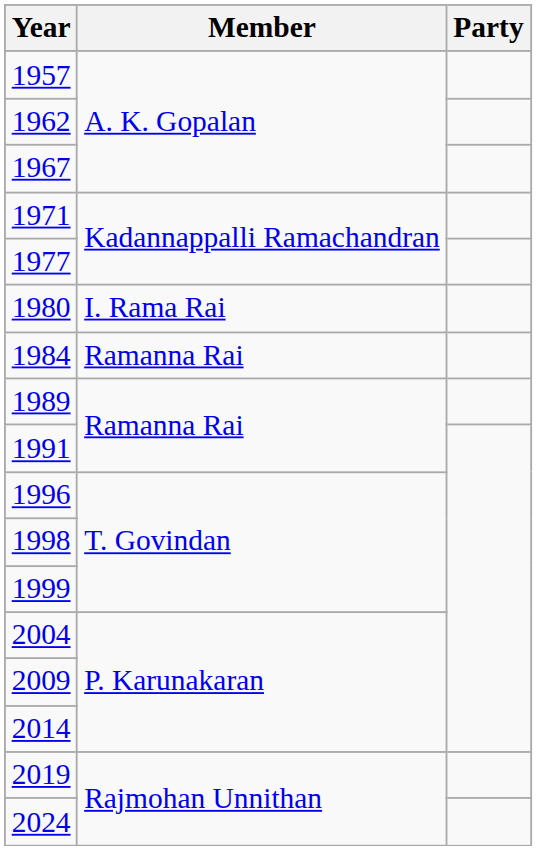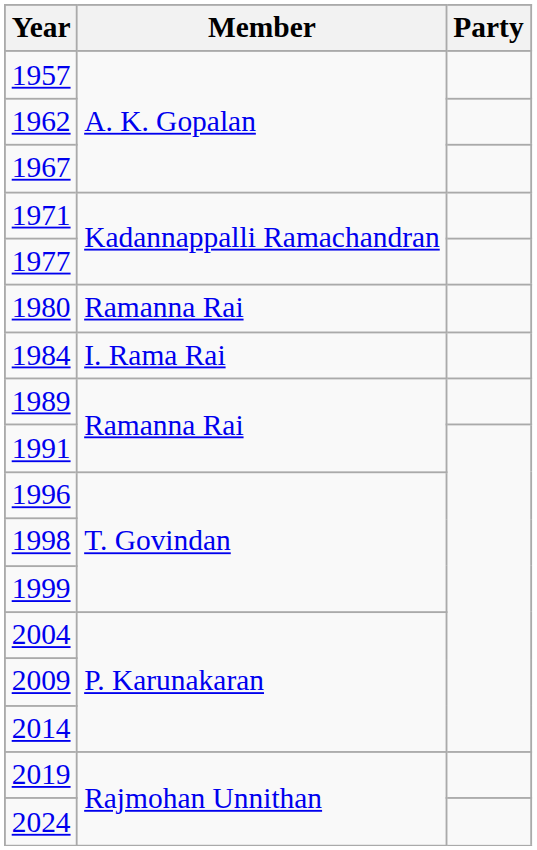 <table class="wikitable">
 <tr>
 <th>Year</th>
 <th>Member</th>
 <th colspan="2">Party</th>
 </tr>
 <tr>
 <td><a href='#'>1957</a></td>
 <td rowspan="3"><a href='#'>A. K. Gopalan</a></td>
 <td></td>
 </tr>
 <tr>
 <td><a href='#'>1962</a></td>
 </tr>
 <tr>
 <td><a href='#'>1967</a></td>
 <td></td>
 </tr>
 <tr>
 <td><a href='#'>1971</a></td>
 <td rowspan="2"><a href='#'>Kadannappalli Ramachandran</a></td>
 <td></td>
 </tr>
 <tr>
 <td><a href='#'>1977</a></td>
 </tr>
 <tr>
 <td><a href='#'>1980</a></td>
-<td><a href='#'>I. Rama Rai</a></td>
+<td><a href='#'>Ramanna Rai</a></td>
 <td></td>
 </tr>
 <tr>
 <td><a href='#'>1984</a></td>
-<td><a href='#'>Ramanna Rai</a></td>
+<td><a href='#'>I. Rama Rai</a></td>
 <td></td>
 </tr>
 <tr>
 <td><a href='#'>1989</a></td>
 <td rowspan="2"><a href='#'>Ramanna Rai</a></td>
 <td></td>
 </tr>
 <tr>
 <td><a href='#'>1991</a></td>
 </tr>
 <tr>
 <td><a href='#'>1996</a></td>
 <td rowspan="3"><a href='#'>T. Govindan</a></td>
 </tr>
 <tr>
 <td><a href='#'>1998</a></td>
 </tr>
 <tr>
 <td><a href='#'>1999</a></td>
 </tr>
 <tr>
 <td><a href='#'>2004</a></td>
 <td rowspan="3"><a href='#'>P. Karunakaran</a></td>
 </tr>
 <tr>
 <td><a href='#'>2009</a></td>
 </tr>
 <tr>
 <td><a href='#'>2014</a></td>
 </tr>
 <tr>
 <td><a href='#'>2019</a></td>
 <td rowspan=2><a href='#'>Rajmohan Unnithan</a></td>
 <td></td>
 </tr>
 <tr>
 <td><a href='#'>2024</a></td>
 </tr>
 <tr>
 </tr>
 </table>
